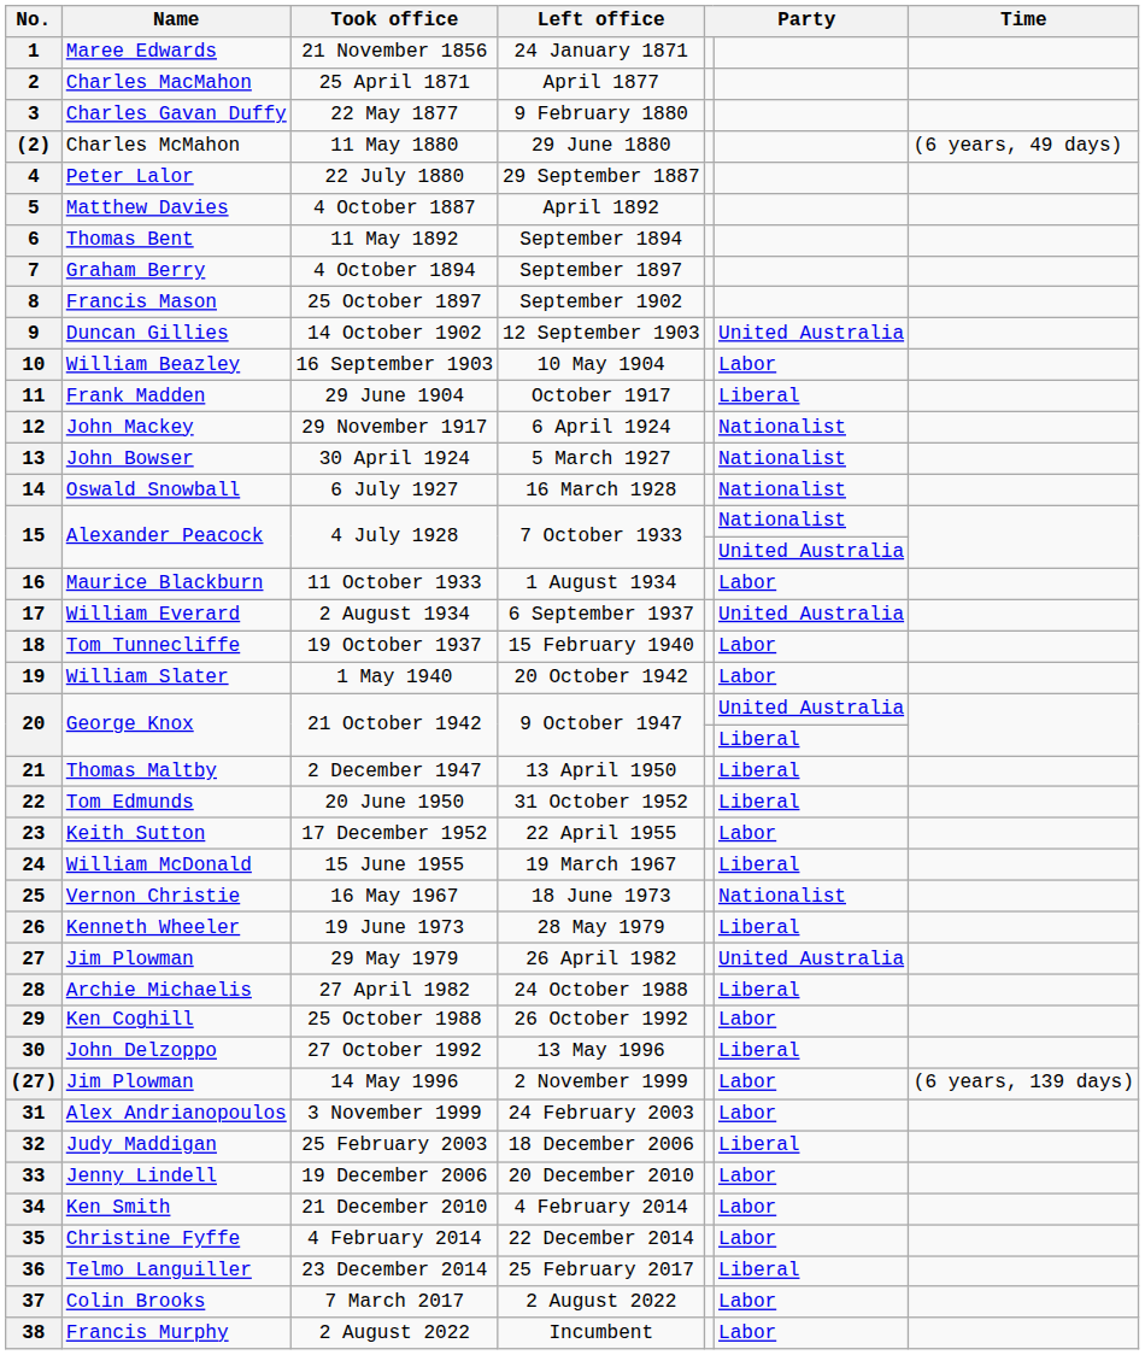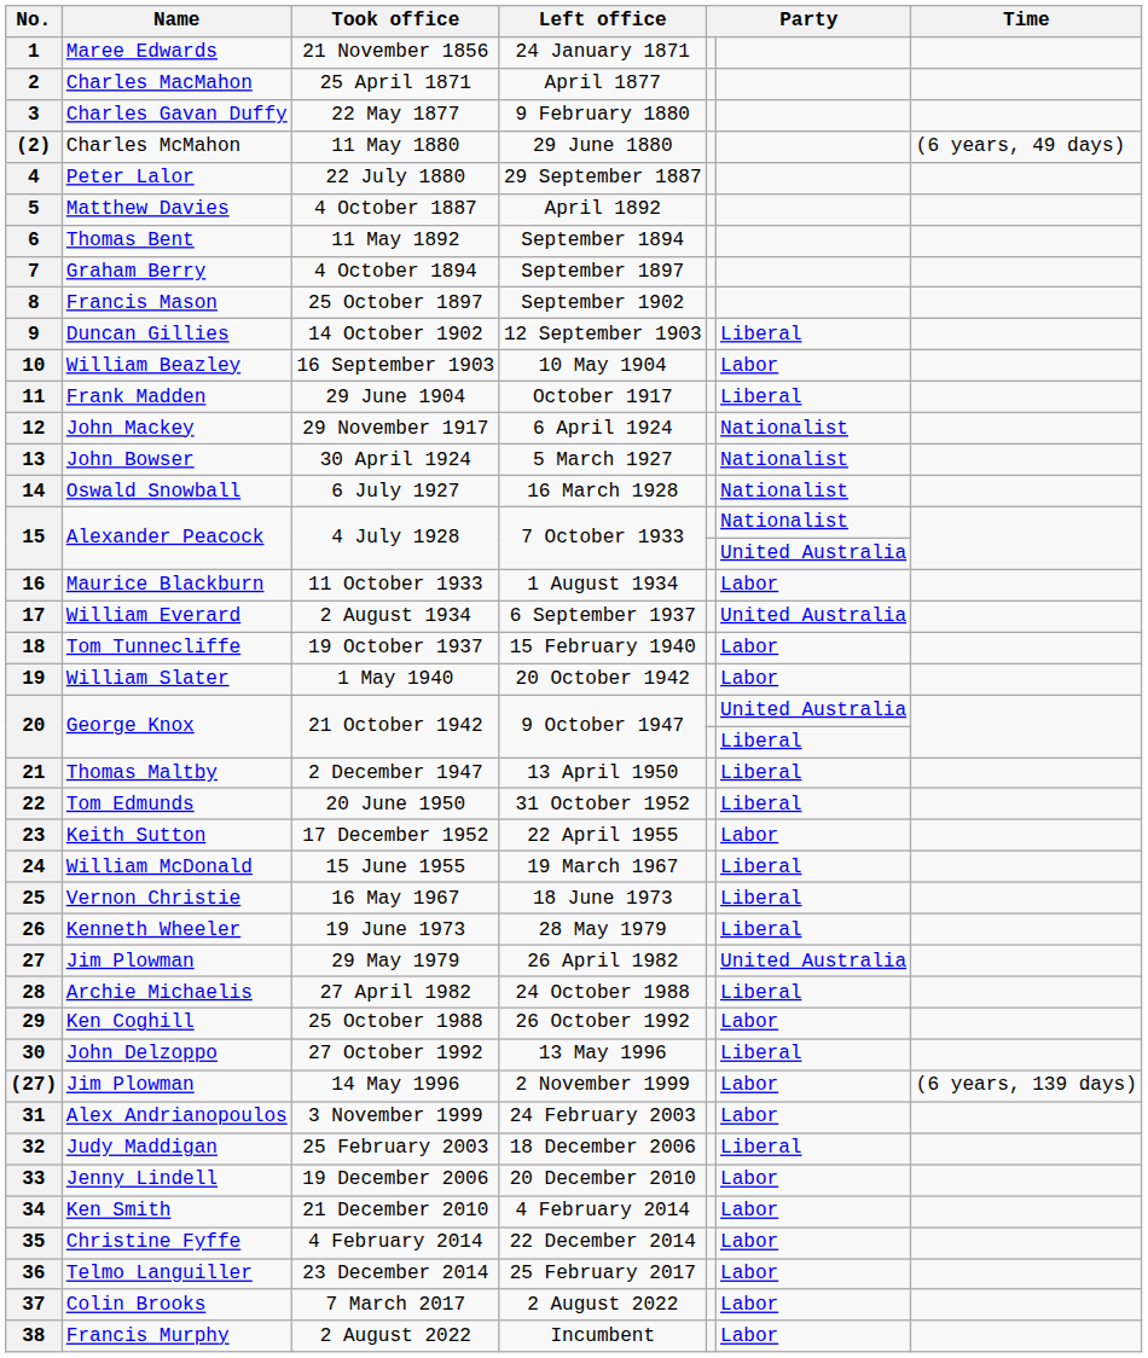 <table class="wikitable" style="text-align:left; font-size:95%">
 <tr>
 <th>No.</th>
 <th>Name</th>
 <th>Took office</th>
 <th>Left office</th>
 <th colspan="2">Party</th>
 <th>Time</th>
 </tr>
 <tr>
 <th align=center>1</th>
 <td><a href='#'>Maree Edwards</a></td>
 <td align=center>21 November 1856</td>
 <td align=center>24 January 1871</td>
 <td></td>
 <td></td>
 <td></td>
 </tr>
 <tr>
 <th align=center>2</th>
 <td><a href='#'>Charles MacMahon</a></td>
 <td align=center>25 April 1871</td>
 <td align=center>April 1877</td>
 <td></td>
 <td></td>
 <td></td>
 </tr>
 <tr>
 <th align=center>3</th>
 <td><a href='#'>Charles Gavan Duffy</a></td>
 <td align=center>22 May 1877</td>
 <td align=center>9 February 1880</td>
 <td></td>
 <td></td>
 <td></td>
 </tr>
 <tr>
 <th align=center>(2)</th>
 <td>Charles McMahon</td>
 <td align=center>11 May 1880</td>
 <td align=center>29 June 1880</td>
 <td></td>
 <td></td>
 <td> (6 years, 49 days)</td>
 </tr>
 <tr>
 <th align=center>4</th>
 <td><a href='#'>Peter Lalor</a></td>
 <td align=center>22 July 1880</td>
 <td align=center>29 September 1887</td>
 <td></td>
 <td></td>
 <td></td>
 </tr>
 <tr>
 <th align=center>5</th>
 <td><a href='#'>Matthew Davies</a></td>
 <td align=center>4 October 1887</td>
 <td align=center>April 1892</td>
 <td></td>
 <td></td>
 <td></td>
 </tr>
 <tr>
 <th align=center>6</th>
 <td><a href='#'>Thomas Bent</a></td>
 <td align=center>11 May 1892</td>
 <td align=center>September 1894</td>
 <td></td>
 <td></td>
 <td></td>
 </tr>
 <tr>
 <th align=center>7</th>
 <td><a href='#'>Graham Berry</a></td>
 <td align=center>4 October 1894</td>
 <td align=center>September 1897</td>
 <td></td>
 <td></td>
 <td></td>
 </tr>
 <tr>
 <th align=center>8</th>
 <td><a href='#'>Francis Mason</a></td>
 <td align=center>25 October 1897</td>
 <td align=center>September 1902</td>
 <td></td>
 <td></td>
 <td></td>
 </tr>
 <tr>
 <th align=center>9</th>
 <td><a href='#'>Duncan Gillies</a></td>
 <td align=center>14 October 1902</td>
 <td align=center>12 September 1903</td>
 <td></td>
-<td><a href='#'>United Australia</a></td>
+<td><a href='#'>Liberal</a></td>
 <td></td>
 </tr>
 <tr>
 <th align=center>10</th>
 <td><a href='#'>William Beazley</a></td>
 <td align=center>16 September 1903</td>
 <td align=center>10 May 1904</td>
 <td></td>
 <td><a href='#'>Labor</a></td>
 <td></td>
 </tr>
 <tr>
 <th align=center>11</th>
 <td><a href='#'>Frank Madden</a></td>
 <td align=center>29 June 1904</td>
 <td align=center>October 1917</td>
 <td></td>
 <td><a href='#'>Liberal</a></td>
 <td></td>
 </tr>
 <tr>
 <th align=center>12</th>
 <td><a href='#'>John Mackey</a></td>
 <td align=center>29 November 1917</td>
 <td align=center>6 April 1924</td>
 <td></td>
 <td><a href='#'>Nationalist</a></td>
 <td></td>
 </tr>
 <tr>
 <th align=center>13</th>
 <td><a href='#'>John Bowser</a></td>
 <td align=center>30 April 1924</td>
 <td align=center>5 March 1927</td>
 <td></td>
 <td><a href='#'>Nationalist</a></td>
 <td></td>
 </tr>
 <tr>
 <th align=center>14</th>
 <td><a href='#'>Oswald Snowball</a></td>
 <td align=center>6 July 1927</td>
 <td align=center>16 March 1928</td>
 <td></td>
 <td><a href='#'>Nationalist</a></td>
 <td></td>
 </tr>
 <tr>
 <th align=center rowspan="2">15</th>
 <td rowspan="2"><a href='#'>Alexander Peacock</a></td>
 <td align=center rowspan="2">4 July 1928</td>
 <td align=center rowspan="2">7 October 1933</td>
 <td></td>
 <td><a href='#'>Nationalist</a></td>
 <td rowspan="2"></td>
 </tr>
 <tr>
 <td></td>
 <td><a href='#'>United Australia</a></td>
 </tr>
 <tr>
 <th align=center>16</th>
 <td><a href='#'>Maurice Blackburn</a></td>
 <td align=center>11 October 1933</td>
 <td align=center>1 August 1934</td>
 <td></td>
 <td><a href='#'>Labor</a></td>
 <td></td>
 </tr>
 <tr>
 <th align=center>17</th>
 <td><a href='#'>William Everard</a></td>
 <td align=center>2 August 1934</td>
 <td align=center>6 September 1937</td>
 <td></td>
 <td><a href='#'>United Australia</a></td>
 <td></td>
 </tr>
 <tr>
 <th align=center>18</th>
 <td><a href='#'>Tom Tunnecliffe</a></td>
 <td align=center>19 October 1937</td>
 <td align=center>15 February 1940</td>
 <td></td>
 <td><a href='#'>Labor</a></td>
 <td></td>
 </tr>
 <tr>
 <th align=center>19</th>
 <td><a href='#'>William Slater</a></td>
 <td align=center>1 May 1940</td>
 <td align=center>20 October 1942</td>
 <td></td>
 <td><a href='#'>Labor</a></td>
 <td></td>
 </tr>
 <tr>
 <th align=center rowspan="2">20</th>
 <td rowspan="2"><a href='#'>George Knox</a></td>
 <td align=center rowspan="2">21 October 1942</td>
 <td align=center rowspan="2">9 October 1947</td>
 <td></td>
 <td><a href='#'>United Australia</a></td>
 <td rowspan="2"></td>
 </tr>
 <tr>
 <td></td>
 <td><a href='#'>Liberal</a></td>
 </tr>
 <tr>
 <th align=center>21</th>
 <td><a href='#'>Thomas Maltby</a></td>
 <td align=center>2 December 1947</td>
 <td align=center>13 April 1950</td>
 <td></td>
 <td><a href='#'>Liberal</a></td>
 <td></td>
 </tr>
 <tr>
 <th align=center>22</th>
 <td><a href='#'>Tom Edmunds</a></td>
 <td align=center>20 June 1950</td>
 <td align=center>31 October 1952</td>
 <td></td>
 <td><a href='#'>Liberal</a></td>
 <td></td>
 </tr>
 <tr>
 <th align=center>23</th>
 <td><a href='#'>Keith Sutton</a></td>
 <td align=center>17 December 1952</td>
 <td align=center>22 April 1955</td>
 <td></td>
 <td><a href='#'>Labor</a></td>
 <td></td>
 </tr>
 <tr>
 <th align=center>24</th>
 <td><a href='#'>William McDonald</a></td>
 <td align=center>15 June 1955</td>
 <td align=center>19 March 1967</td>
 <td></td>
 <td><a href='#'>Liberal</a></td>
 <td></td>
 </tr>
 <tr>
 <th align=center>25</th>
 <td><a href='#'>Vernon Christie</a></td>
 <td align=center>16 May 1967</td>
 <td align=center>18 June 1973</td>
 <td></td>
-<td><a href='#'>Nationalist</a></td>
+<td><a href='#'>Liberal</a></td>
 <td></td>
 </tr>
 <tr>
 <th align=center>26</th>
 <td><a href='#'>Kenneth Wheeler</a></td>
 <td align=center>19 June 1973</td>
 <td align=center>28 May 1979</td>
 <td></td>
 <td><a href='#'>Liberal</a></td>
 <td></td>
 </tr>
 <tr>
 <th align=center>27</th>
 <td><a href='#'>Jim Plowman</a></td>
 <td align=center>29 May 1979</td>
 <td align=center>26 April 1982</td>
 <td></td>
 <td><a href='#'>United Australia</a></td>
 <td></td>
 </tr>
 <tr>
 <th align=center>28</th>
 <td><a href='#'>Archie Michaelis</a></td>
 <td align=center>27 April 1982</td>
 <td align=center>24 October 1988</td>
 <td></td>
 <td><a href='#'>Liberal</a></td>
 <td></td>
 </tr>
 <tr>
 <th align=center>29</th>
 <td><a href='#'>Ken Coghill</a></td>
 <td align=center>25 October 1988</td>
 <td align=center>26 October 1992</td>
 <td></td>
 <td><a href='#'>Labor</a></td>
 <td></td>
 </tr>
 <tr>
 <th align=center>30</th>
 <td><a href='#'>John Delzoppo</a></td>
 <td align=center>27 October 1992</td>
 <td align=center>13 May 1996</td>
 <td></td>
 <td><a href='#'>Liberal</a></td>
 <td></td>
 </tr>
 <tr>
 <th align=center>(27)</th>
 <td><a href='#'>Jim Plowman</a></td>
 <td align=center>14 May 1996</td>
 <td align=center>2 November 1999</td>
 <td></td>
 <td><a href='#'>Labor</a></td>
 <td> (6 years, 139 days)</td>
 </tr>
 <tr>
 <th align=center>31</th>
 <td><a href='#'>Alex Andrianopoulos</a></td>
 <td align=center>3 November 1999</td>
 <td align=center>24 February 2003</td>
 <td></td>
 <td><a href='#'>Labor</a></td>
 <td></td>
 </tr>
 <tr>
 <th align=center>32</th>
 <td><a href='#'>Judy Maddigan</a></td>
 <td align=center>25 February 2003</td>
 <td align=center>18 December 2006</td>
 <td></td>
 <td><a href='#'>Liberal</a></td>
 <td></td>
 </tr>
 <tr>
 <th align=center>33</th>
 <td><a href='#'>Jenny Lindell</a></td>
 <td align=center>19 December 2006</td>
 <td align=center>20 December 2010</td>
 <td></td>
 <td><a href='#'>Labor</a></td>
 <td></td>
 </tr>
 <tr>
 <th align=center>34</th>
 <td><a href='#'>Ken Smith</a></td>
 <td align=center>21 December 2010</td>
 <td align=center>4 February 2014</td>
 <td></td>
 <td><a href='#'>Labor</a></td>
 <td></td>
 </tr>
 <tr>
 <th align=center>35</th>
 <td><a href='#'>Christine Fyffe</a></td>
 <td align=center>4 February 2014</td>
 <td align=center>22 December 2014</td>
 <td></td>
 <td><a href='#'>Labor</a></td>
 <td></td>
 </tr>
 <tr>
 <th align=center>36</th>
 <td><a href='#'>Telmo Languiller</a></td>
 <td align=center>23 December 2014</td>
 <td align=center>25 February 2017</td>
 <td></td>
-<td><a href='#'>Liberal</a></td>
+<td><a href='#'>Labor</a></td>
 <td></td>
 </tr>
 <tr>
 <th align=center>37</th>
 <td><a href='#'>Colin Brooks</a></td>
 <td align=center>7 March 2017</td>
 <td align=center>2 August 2022</td>
 <td></td>
 <td><a href='#'>Labor</a></td>
 <td></td>
 </tr>
 <tr>
 <th align=center>38</th>
 <td><a href='#'>Francis Murphy</a></td>
 <td align=center>2 August 2022</td>
 <td align=center>Incumbent</td>
 <td></td>
 <td><a href='#'>Labor</a></td>
 <td></td>
 </tr>
 </table>
